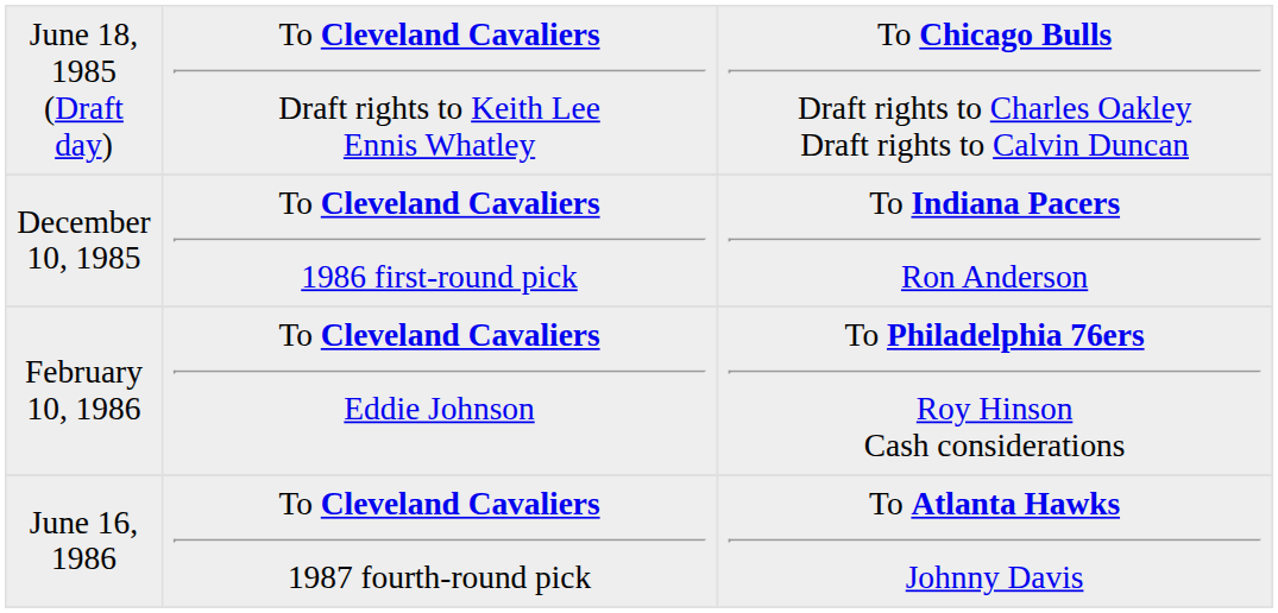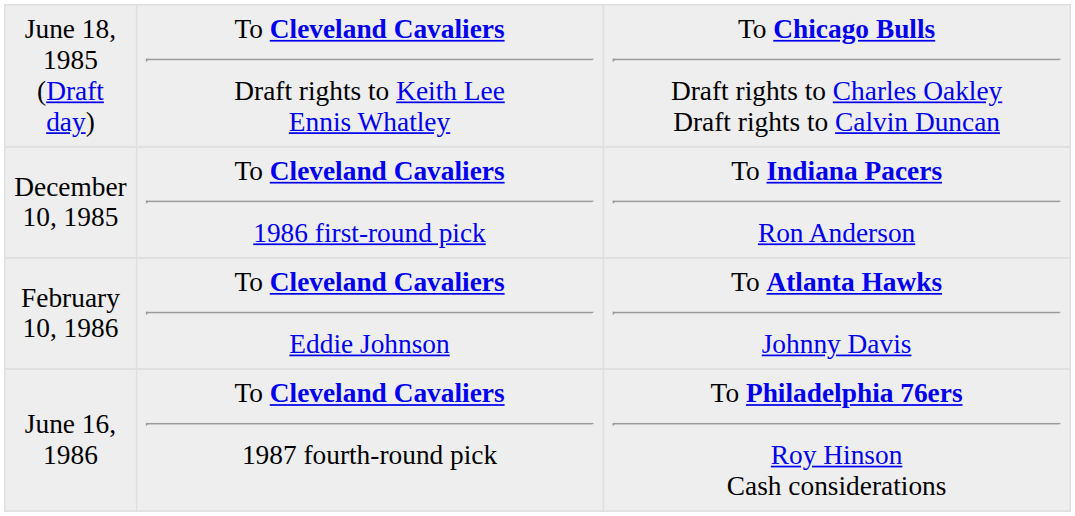 <table border=1 style="border-collapse:collapse; text-align: center; width: 100%" bordercolor="#DFDFDF"  cellpadding="5">
 <tr bgcolor="eeeeee">
 <td style="width:12%">June 18, 1985<br>(<a href='#'>Draft day</a>)</td>
 <td style="width:44%" valign="top">To <strong><a href='#'>Cleveland Cavaliers</a></strong><hr>Draft rights to <a href='#'>Keith Lee</a><br><a href='#'>Ennis Whatley</a></td>
 <td style="width:44%" valign="top">To <strong><a href='#'>Chicago Bulls</a></strong><hr>Draft rights to <a href='#'>Charles Oakley</a><br>Draft rights to <a href='#'>Calvin Duncan</a></td>
 </tr>
 <tr>
 </tr>
 <tr bgcolor="eeeeee">
 <td style="width:12%">December 10, 1985</td>
 <td style="width:44%" valign="top">To <strong><a href='#'>Cleveland Cavaliers</a></strong><hr><a href='#'>1986 first-round pick</a></td>
 <td style="width:44%" valign="top">To <strong><a href='#'>Indiana Pacers</a></strong><hr><a href='#'>Ron Anderson</a></td>
 </tr>
 <tr>
 </tr>
 <tr bgcolor="eeeeee">
 <td style="width:12%">February 10, 1986</td>
 <td style="width:44%" valign="top">To <strong><a href='#'>Cleveland Cavaliers</a></strong><hr><a href='#'>Eddie Johnson</a></td>
-<td style="width:44%" valign="top">To <strong><a href='#'>Philadelphia 76ers</a></strong><hr><a href='#'>Roy Hinson</a><br>Cash considerations</td>
+<td style="width:44%" valign="top">To <strong><a href='#'>Atlanta Hawks</a></strong><hr><a href='#'>Johnny Davis</a></td>
 </tr>
 <tr>
 </tr>
 <tr bgcolor="eeeeee">
 <td style="width:12%">June 16, 1986</td>
 <td style="width:44%" valign="top">To <strong><a href='#'>Cleveland Cavaliers</a></strong><hr>1987 fourth-round pick</td>
-<td style="width:44%" valign="top">To <strong><a href='#'>Atlanta Hawks</a></strong><hr><a href='#'>Johnny Davis</a></td>
+<td style="width:44%" valign="top">To <strong><a href='#'>Philadelphia 76ers</a></strong><hr><a href='#'>Roy Hinson</a><br>Cash considerations</td>
 </tr>
 </table>
